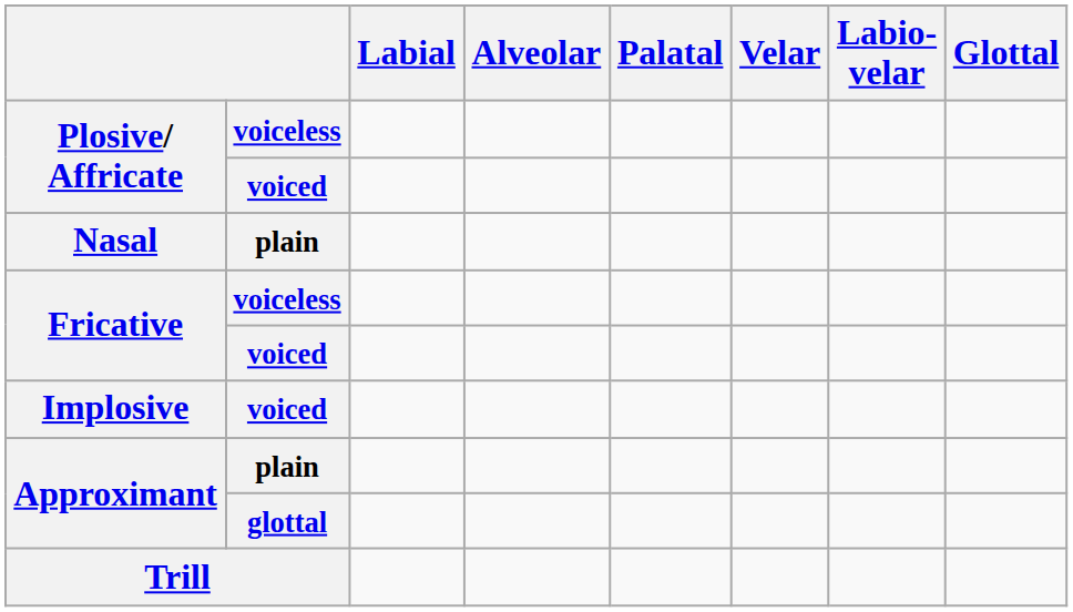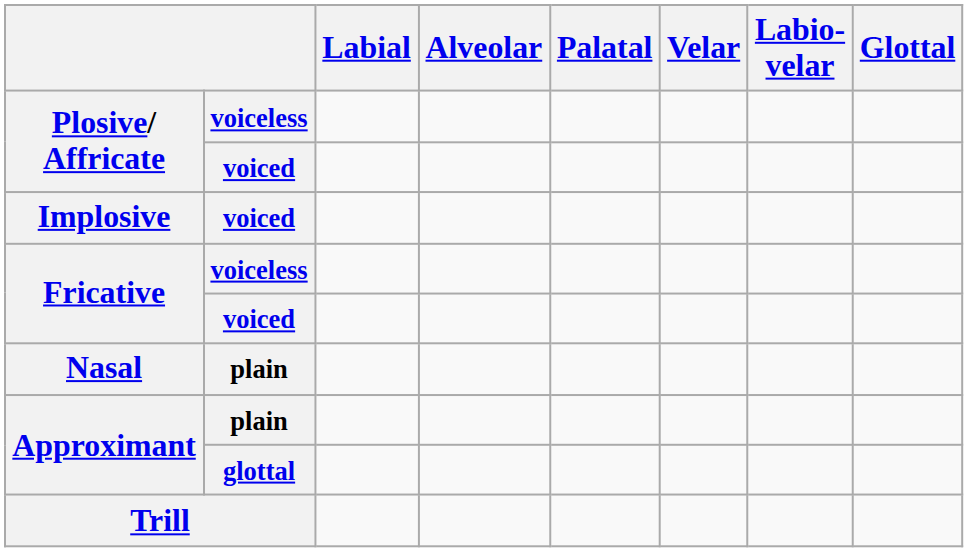 <table class="wikitable" style="text-align:center">
 <tr>
 <th colspan="2"></th>
 <th><a href='#'>Labial</a></th>
 <th><a href='#'>Alveolar</a></th>
 <th><a href='#'>Palatal</a></th>
 <th><a href='#'>Velar</a></th>
 <th><a href='#'>Labio-<br>velar</a></th>
 <th><a href='#'>Glottal</a></th>
 </tr>
 <tr>
 <th rowspan="2"><a href='#'>Plosive</a>/<br><a href='#'>Affricate</a></th>
 <th><small><a href='#'>voiceless</a></small></th>
 <td></td>
 <td></td>
 <td></td>
 <td></td>
 <td></td>
 <td></td>
 </tr>
 <tr>
 <th><small><a href='#'>voiced</a></small></th>
 <td></td>
 <td></td>
 <td></td>
 <td></td>
 <td></td>
 <td></td>
 </tr>
 <tr>
-<th rowspan="1"><a href='#'>Nasal</a></th>
-<th><small>plain</small></th>
+<th><a href='#'>Implosive</a></th>
+<th><small><a href='#'>voiced</a></small></th>
 <td></td>
 <td></td>
 <td></td>
 <td></td>
 <td></td>
 <td></td>
 </tr>
 <tr>
 <th rowspan="2"><a href='#'>Fricative</a></th>
 <th><small><a href='#'>voiceless</a></small></th>
 <td></td>
 <td></td>
 <td></td>
 <td></td>
 <td></td>
 <td></td>
 </tr>
 <tr>
 <th><small><a href='#'>voiced</a></small></th>
 <td></td>
 <td></td>
 <td></td>
 <td></td>
 <td></td>
 <td></td>
 </tr>
 <tr>
-<th><a href='#'>Implosive</a></th>
-<th><small><a href='#'>voiced</a></small></th>
+<th rowspan="1"><a href='#'>Nasal</a></th>
+<th><small>plain</small></th>
 <td></td>
 <td></td>
 <td></td>
 <td></td>
 <td></td>
 <td></td>
 </tr>
 <tr>
 <th rowspan="2"><a href='#'>Approximant</a></th>
 <th><small>plain</small></th>
 <td></td>
 <td></td>
 <td></td>
 <td></td>
 <td></td>
 <td></td>
 </tr>
 <tr>
 <th><small><a href='#'>glottal</a></small></th>
 <td></td>
 <td></td>
 <td></td>
 <td></td>
 <td></td>
 <td></td>
 </tr>
 <tr>
 <th colspan="2"><a href='#'>Trill</a></th>
 <td></td>
 <td></td>
 <td></td>
 <td></td>
 <td></td>
 <td></td>
 </tr>
 </table>
